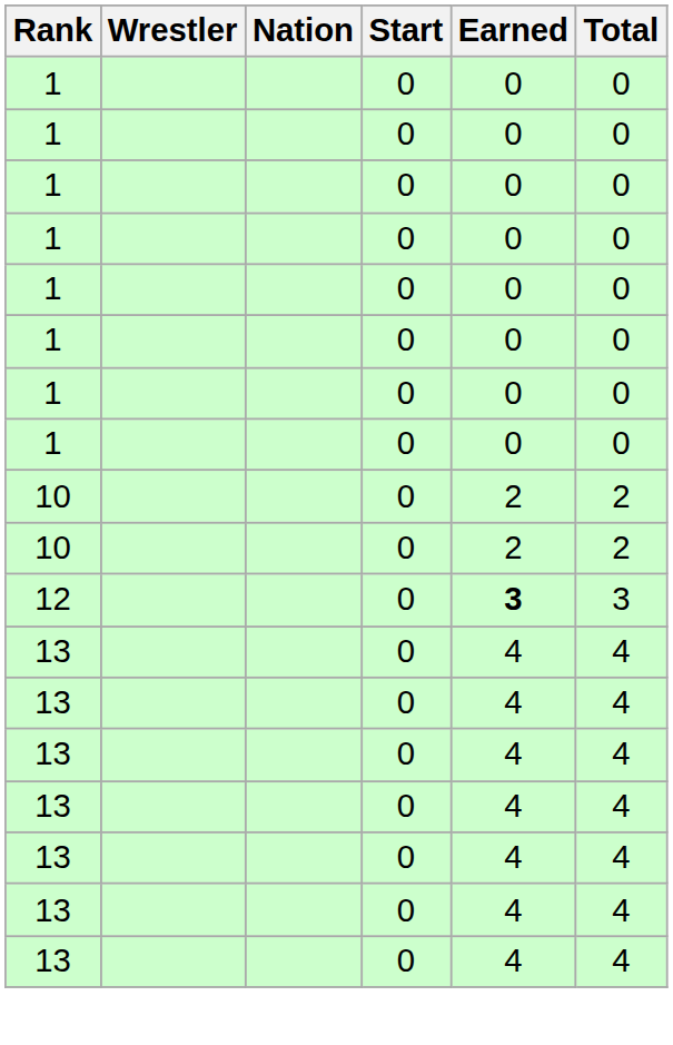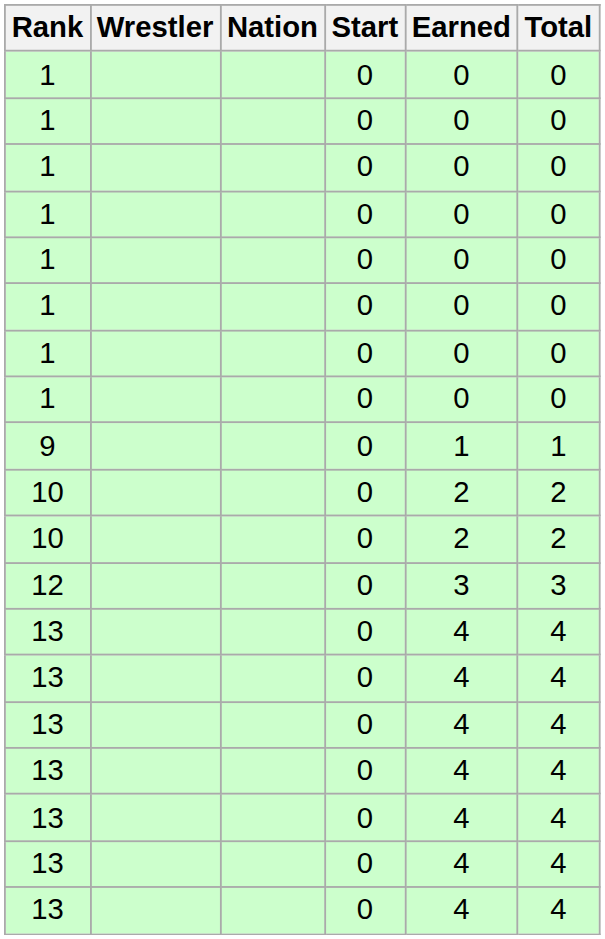 <table class="wikitable sortable" style="text-align:center;">
 <tr>
 <th>Rank</th>
 <th>Wrestler</th>
 <th>Nation</th>
 <th>Start</th>
 <th>Earned</th>
 <th>Total</th>
 </tr>
 <tr style="background:#cfc;">
 <td>1</td>
 <td align=left></td>
 <td align=left></td>
 <td>0</td>
 <td>0</td>
 <td>0</td>
 </tr>
 <tr style="background:#cfc;">
 <td>1</td>
 <td align=left></td>
 <td align=left></td>
 <td>0</td>
 <td>0</td>
 <td>0</td>
 </tr>
 <tr style="background:#cfc;">
 <td>1</td>
 <td align=left></td>
 <td align=left></td>
 <td>0</td>
 <td>0</td>
 <td>0</td>
 </tr>
 <tr style="background:#cfc;">
 <td>1</td>
 <td align=left></td>
 <td align=left></td>
 <td>0</td>
 <td>0</td>
 <td>0</td>
 </tr>
 <tr style="background:#cfc;">
 <td>1</td>
 <td align=left></td>
 <td align=left></td>
 <td>0</td>
 <td>0</td>
 <td>0</td>
 </tr>
 <tr style="background:#cfc;">
 <td>1</td>
 <td align=left></td>
 <td align=left></td>
 <td>0</td>
 <td>0</td>
 <td>0</td>
 </tr>
 <tr style="background:#cfc;">
 <td>1</td>
 <td align=left></td>
 <td align=left></td>
 <td>0</td>
 <td>0</td>
 <td>0</td>
 </tr>
 <tr style="background:#cfc;">
 <td>1</td>
 <td align=left></td>
 <td align=left></td>
 <td>0</td>
 <td>0</td>
 <td>0</td>
 </tr>
 <tr style="background:#cfc;">
+<td>9</td>
+<td align=left></td>
+<td align=left></td>
+<td>0</td>
+<td>1</td>
+<td>1</td>
+</tr>
+<tr style="background:#cfc;">
 <td>10</td>
 <td align=left></td>
 <td align=left></td>
 <td>0</td>
 <td>2</td>
 <td>2</td>
 </tr>
 <tr style="background:#cfc;">
 <td>10</td>
 <td align=left></td>
 <td align=left></td>
 <td>0</td>
 <td>2</td>
 <td>2</td>
 </tr>
 <tr style="background:#cfc;">
 <td>12</td>
 <td align=left></td>
 <td align=left></td>
 <td>0</td>
-<td><strong>3</strong></td>
+<td>3</td>
 <td>3</td>
 </tr>
 <tr style="background:#cfc;">
 <td>13</td>
 <td align=left></td>
 <td align=left></td>
 <td>0</td>
 <td>4</td>
 <td>4</td>
 </tr>
 <tr style="background:#cfc;">
 <td>13</td>
 <td align=left></td>
 <td align=left></td>
 <td>0</td>
 <td>4</td>
 <td>4</td>
 </tr>
 <tr style="background:#cfc;">
 <td>13</td>
 <td align=left></td>
 <td align=left></td>
 <td>0</td>
 <td>4</td>
 <td>4</td>
 </tr>
 <tr style="background:#cfc;">
 <td>13</td>
 <td align=left></td>
 <td align=left></td>
 <td>0</td>
 <td>4</td>
 <td>4</td>
 </tr>
 <tr style="background:#cfc;">
 <td>13</td>
 <td align=left></td>
 <td align=left></td>
 <td>0</td>
 <td>4</td>
 <td>4</td>
 </tr>
 <tr style="background:#cfc;">
 <td>13</td>
 <td align=left></td>
 <td align=left></td>
 <td>0</td>
 <td>4</td>
 <td>4</td>
 </tr>
 <tr style="background:#cfc;">
 <td>13</td>
 <td align=left></td>
 <td align=left></td>
 <td>0</td>
 <td>4</td>
 <td>4</td>
 </tr>
 </table>
